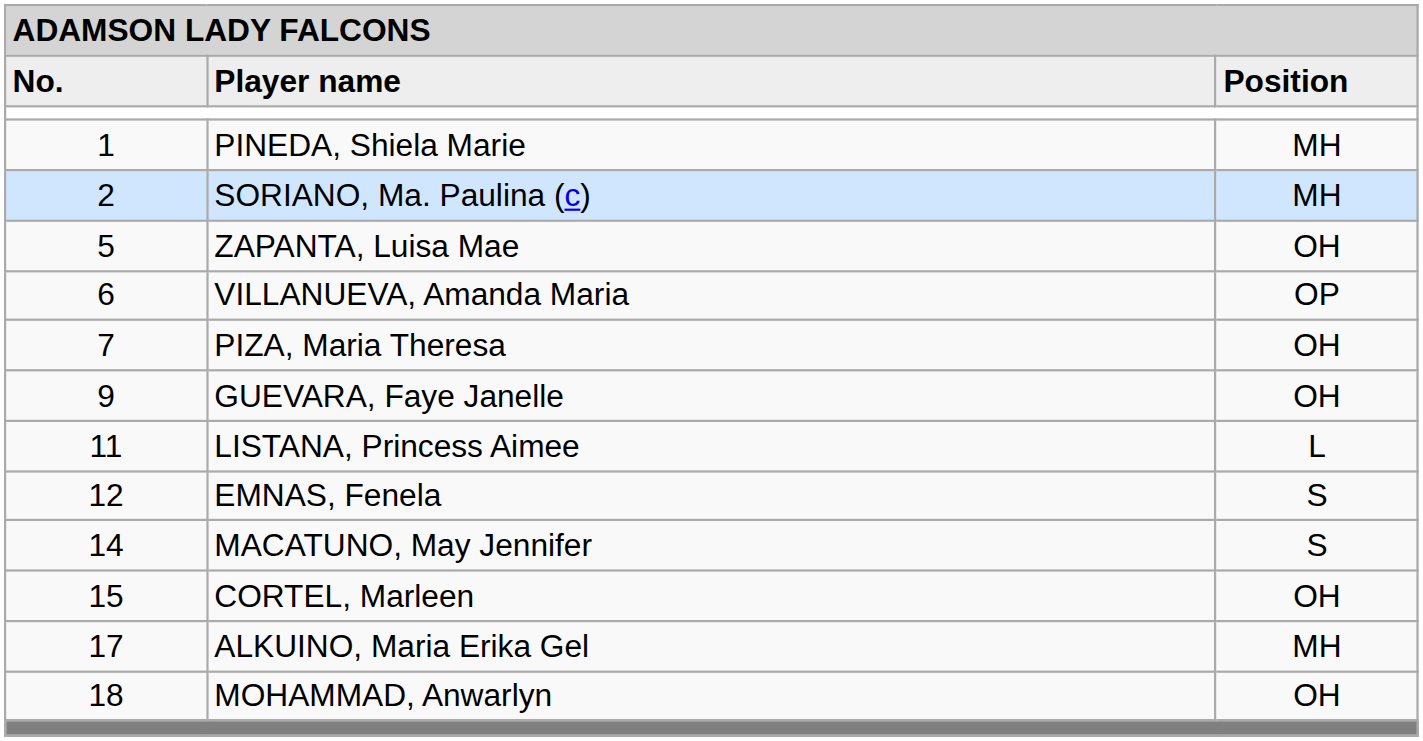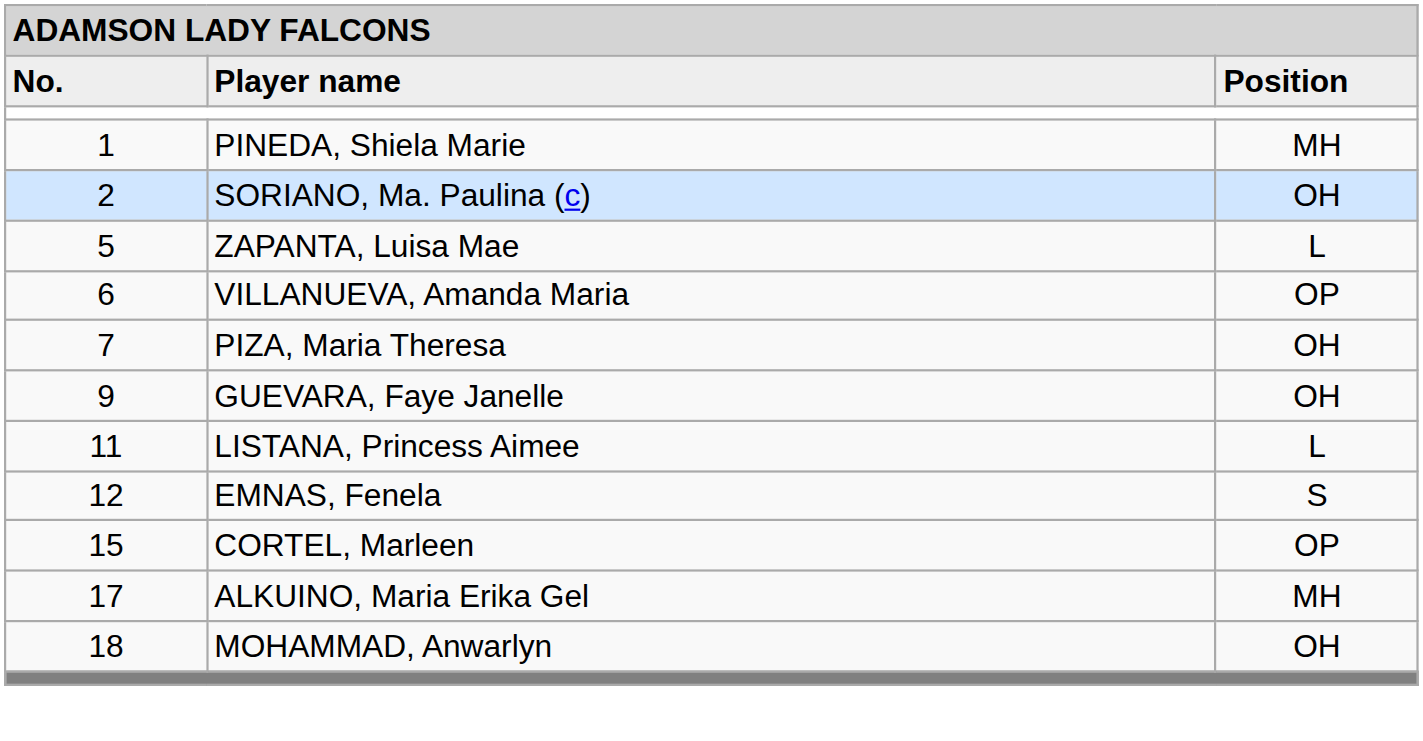 <table class="wikitable collapsible collapsed" style="font-size:90%;">
 <tr>
 <th style="background:#D4D4D4; text-align:left;" colspan=3> ADAMSON LADY FALCONS</th>
 </tr>
 <tr style="background:#EEEEEE; font-weight:bold;">
 <td width=10%>No.</td>
 <td width=50%>Player name</td>
 <td width=10%>Position</td>
 </tr>
 <tr style="background:#FFFFFF;">
 <td colspan=3 align=center></td>
 </tr>
 <tr>
 <td align=center>1</td>
 <td>PINEDA, Shiela Marie</td>
 <td align=center>MH</td>
 </tr>
 <tr bgcolor=#D0E6FF>
 <td align=center>2</td>
 <td>SORIANO, Ma. Paulina (<a href='#'>c</a>)</td>
-<td align=center>MH</td>
+<td align=center>OH</td>
 </tr>
 <tr>
 <td align=center>5</td>
 <td>ZAPANTA, Luisa Mae</td>
-<td align=center>OH</td>
+<td align=center>L</td>
 </tr>
 <tr>
 <td align=center>6</td>
 <td>VILLANUEVA, Amanda Maria</td>
 <td align=center>OP</td>
 </tr>
 <tr>
 <td align=center>7</td>
 <td>PIZA, Maria Theresa</td>
 <td align=center>OH</td>
 </tr>
 <tr>
 <td align=center>9</td>
 <td>GUEVARA, Faye Janelle</td>
 <td align=center>OH</td>
 </tr>
 <tr>
 <td align=center>11</td>
 <td>LISTANA, Princess Aimee</td>
 <td align=center>L</td>
 </tr>
 <tr>
 <td align=center>12</td>
 <td>EMNAS, Fenela</td>
 <td align=center>S</td>
 </tr>
 <tr>
-<td align=center>14</td>
-<td>MACATUNO, May Jennifer</td>
-<td align=center>S</td>
-</tr>
-<tr>
 <td align=center>15</td>
 <td>CORTEL, Marleen</td>
-<td align=center>OH</td>
+<td align=center>OP</td>
 </tr>
 <tr>
 <td align=center>17</td>
 <td>ALKUINO, Maria Erika Gel</td>
 <td align=center>MH</td>
 </tr>
 <tr>
 <td align=center>18</td>
 <td>MOHAMMAD, Anwarlyn</td>
 <td align=center>OH</td>
 </tr>
 <tr>
 <th style="background:gray;" colspan=3></th>
 </tr>
 <tr>
 </tr>
 </table>
